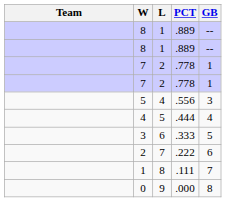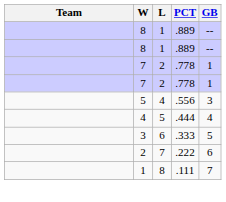 <table class="wikitable" style="text-align:center">
 <tr>
 <th width=180px>Team</th>
 <th width=20px>W</th>
 <th width=20px>L</th>
 <th width=30px><a href='#'>PCT</a></th>
 <th width=25px><a href='#'>GB</a></th>
 </tr>
 <tr bgcolor="#ccccff">
 <td align=left></td>
 <td>8</td>
 <td>1</td>
 <td>.889</td>
 <td>--</td>
 </tr>
 <tr bgcolor="#ccccff">
 <td align=left></td>
 <td>8</td>
 <td>1</td>
 <td>.889</td>
 <td>--</td>
 </tr>
 <tr bgcolor="#ccccff">
 <td align=left></td>
 <td>7</td>
 <td>2</td>
 <td>.778</td>
 <td>1</td>
 </tr>
 <tr bgcolor="#ccccff">
 <td align=left></td>
 <td>7</td>
 <td>2</td>
 <td>.778</td>
 <td>1</td>
 </tr>
 <tr>
 <td align=left><em></em></td>
 <td>5</td>
 <td>4</td>
 <td>.556</td>
 <td>3</td>
 </tr>
 <tr>
 <td align=left><em></em></td>
 <td>4</td>
 <td>5</td>
 <td>.444</td>
 <td>4</td>
 </tr>
 <tr>
 <td align=left><strong></strong></td>
 <td>3</td>
 <td>6</td>
 <td>.333</td>
 <td>5</td>
 </tr>
 <tr>
 <td align=left><em></em></td>
 <td>2</td>
 <td>7</td>
 <td>.222</td>
 <td>6</td>
 </tr>
 <tr>
 <td align=left></td>
 <td>1</td>
 <td>8</td>
 <td>.111</td>
 <td>7</td>
 </tr>
-<tr>
-<td align=left></td>
-<td>0</td>
-<td>9</td>
-<td>.000</td>
-<td>8</td>
-</tr>
 </table>
